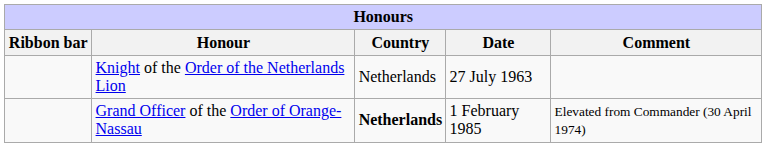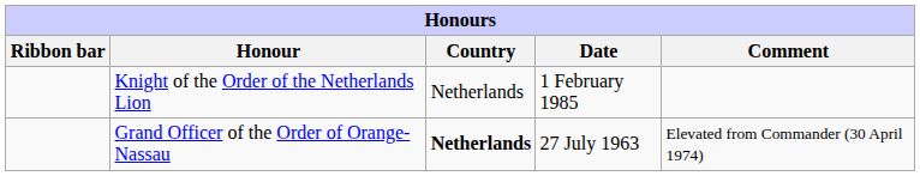 <table class="wikitable" style="width:60%;">
 <tr style="background:#ccf; text-align:center;">
 <td colspan=5><strong>Honours</strong></td>
 </tr>
 <tr>
 <th style="width:80px;">Ribbon bar</th>
 <th>Honour</th>
 <th>Country</th>
 <th>Date</th>
 <th>Comment</th>
 </tr>
 <tr>
 <td></td>
 <td><a href='#'>Knight</a> of the <a href='#'>Order of the Netherlands Lion</a></td>
 <td>Netherlands</td>
-<td>27 July 1963</td>
+<td>1 February 1985</td>
 <td></td>
 </tr>
 <tr>
 <td></td>
 <td><a href='#'>Grand Officer</a> of the <a href='#'>Order of Orange-Nassau</a></td>
 <td><strong>Netherlands</strong></td>
-<td>1 February 1985</td>
+<td>27 July 1963</td>
 <td><small>Elevated from Commander (30 April 1974)</small></td>
 </tr>
 <tr>
 </tr>
 </table>
